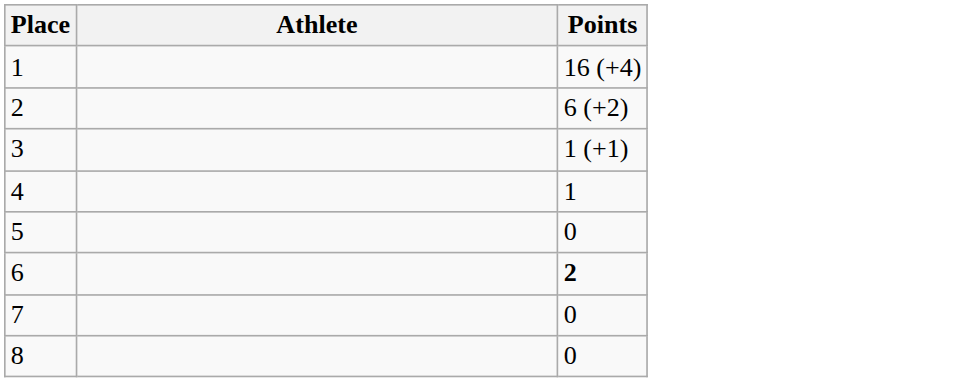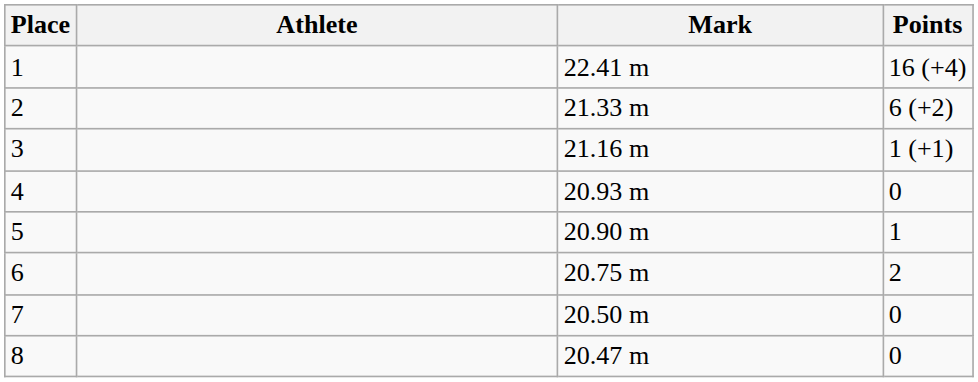 <table class="wikitable sortable">
 <tr>
 <th>Place</th>
 <th style="width:18em">Athlete</th>
+<th style="width:12em">Mark</th>
 <th>Points</th>
 </tr>
 <tr>
 <td>1</td>
 <td></td>
+<td>22.41 m  </td>
 <td>16 (+4)</td>
 </tr>
 <tr>
 <td>2</td>
 <td></td>
+<td>21.33 m</td>
 <td>6 (+2)</td>
 </tr>
 <tr>
 <td>3</td>
 <td></td>
+<td>21.16 m</td>
 <td>1 (+1)</td>
 </tr>
 <tr>
 <td>4</td>
 <td></td>
-<td>1</td>
+<td>20.93 m</td>
+<td>0</td>
 </tr>
 <tr>
 <td>5</td>
 <td></td>
-<td>0</td>
+<td>20.90 m</td>
+<td>1</td>
 </tr>
 <tr>
 <td>6</td>
 <td></td>
-<td><strong>2</strong></td>
+<td>20.75 m</td>
+<td>2</td>
 </tr>
 <tr>
 <td>7</td>
 <td></td>
+<td>20.50 m</td>
 <td>0</td>
 </tr>
 <tr>
 <td>8</td>
 <td></td>
+<td>20.47 m</td>
 <td>0</td>
 </tr>
 </table>
